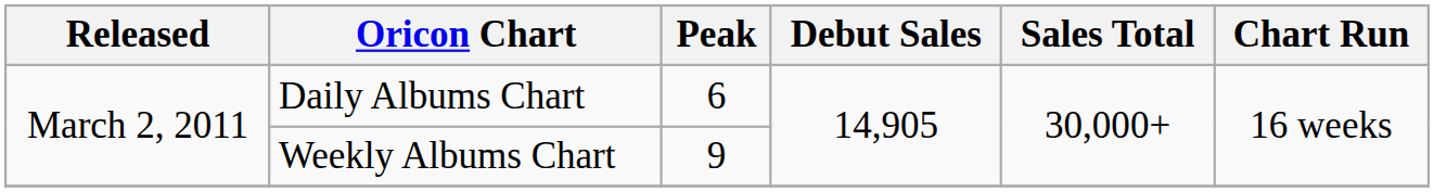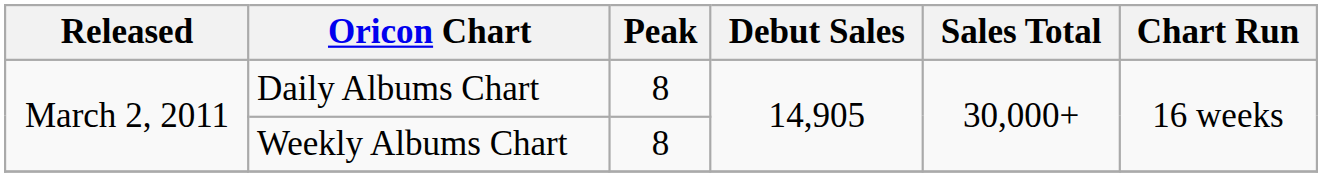 <table class="wikitable" style="width:600px;">
 <tr>
 <th style="text-align:center;">Released</th>
 <th style="text-align:center;"><a href='#'>Oricon</a> Chart</th>
 <th style="text-align:center;">Peak</th>
 <th style="text-align:center;">Debut Sales</th>
 <th style="text-align:center;">Sales Total</th>
 <th style="text-align:center;">Chart Run</th>
 </tr>
 <tr>
 <td style="text-align:center;" rowspan="2">March 2, 2011</td>
 <td align="left">Daily Albums Chart</td>
-<td style="text-align:center;">6</td>
+<td style="text-align:center;">8</td>
 <td style="text-align:center;" rowspan="2">14,905</td>
 <td style="text-align:center;" rowspan="2">30,000+</td>
 <td style="text-align:center;" rowspan="2">16 weeks</td>
 </tr>
 <tr>
 <td align="left">Weekly Albums Chart</td>
-<td style="text-align:center;">9</td>
+<td style="text-align:center;">8</td>
 </tr>
 <tr>
 </tr>
 </table>
